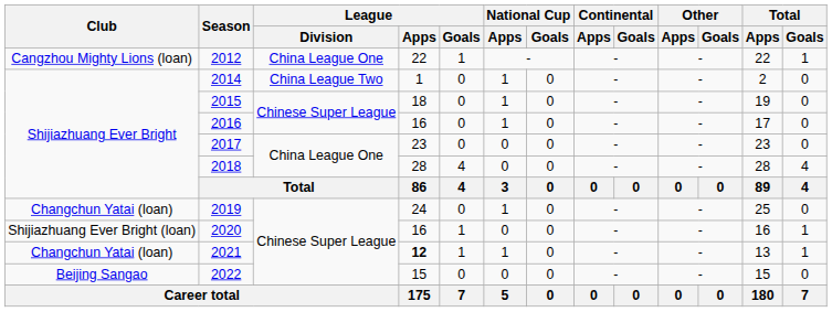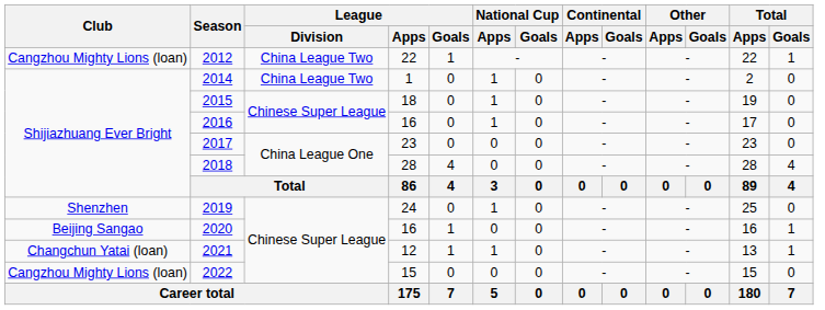 <table class="wikitable" style="text-align: center">
 <tr>
 <th rowspan="2">Club</th>
 <th rowspan="2">Season</th>
 <th colspan="3">League</th>
 <th colspan="2">National Cup</th>
 <th colspan="2">Continental</th>
 <th colspan="2">Other</th>
 <th colspan="2">Total</th>
 </tr>
 <tr>
 <th>Division</th>
 <th>Apps</th>
 <th>Goals</th>
 <th>Apps</th>
 <th>Goals</th>
 <th>Apps</th>
 <th>Goals</th>
 <th>Apps</th>
 <th>Goals</th>
 <th>Apps</th>
 <th>Goals</th>
 </tr>
 <tr>
 <td><a href='#'>Cangzhou Mighty Lions</a> (loan)</td>
 <td><a href='#'>2012</a></td>
-<td><a href='#'>China League One</a></td>
+<td><a href='#'>China League Two</a></td>
 <td>22</td>
 <td>1</td>
 <td colspan="2">-</td>
 <td colspan="2">-</td>
 <td colspan="2">-</td>
 <td>22</td>
 <td>1</td>
 </tr>
 <tr>
 <td rowspan=6><a href='#'>Shijiazhuang Ever Bright</a></td>
 <td><a href='#'>2014</a></td>
 <td><a href='#'>China League Two</a></td>
 <td>1</td>
 <td>0</td>
 <td>1</td>
 <td>0</td>
 <td colspan="2">-</td>
 <td colspan="2">-</td>
 <td>2</td>
 <td>0</td>
 </tr>
 <tr>
 <td><a href='#'>2015</a></td>
 <td rowspan="2"><a href='#'>Chinese Super League</a></td>
 <td>18</td>
 <td>0</td>
 <td>1</td>
 <td>0</td>
 <td colspan="2">-</td>
 <td colspan="2">-</td>
 <td>19</td>
 <td>0</td>
 </tr>
 <tr>
 <td><a href='#'>2016</a></td>
 <td>16</td>
 <td>0</td>
 <td>1</td>
 <td>0</td>
 <td colspan="2">-</td>
 <td colspan="2">-</td>
 <td>17</td>
 <td>0</td>
 </tr>
 <tr>
 <td><a href='#'>2017</a></td>
 <td rowspan="2">China League One</td>
 <td>23</td>
 <td>0</td>
 <td>0</td>
 <td>0</td>
 <td colspan="2">-</td>
 <td colspan="2">-</td>
 <td>23</td>
 <td>0</td>
 </tr>
 <tr>
 <td><a href='#'>2018</a></td>
 <td>28</td>
 <td>4</td>
 <td>0</td>
 <td>0</td>
 <td colspan="2">-</td>
 <td colspan="2">-</td>
 <td>28</td>
 <td>4</td>
 </tr>
 <tr>
 <th colspan=2>Total</th>
 <th>86</th>
 <th>4</th>
 <th>3</th>
 <th>0</th>
 <th>0</th>
 <th>0</th>
 <th>0</th>
 <th>0</th>
 <th>89</th>
 <th>4</th>
 </tr>
 <tr>
-<td><a href='#'>Changchun Yatai</a> (loan)</td>
+<td><a href='#'>Shenzhen</a></td>
 <td><a href='#'>2019</a></td>
 <td rowspan="4">Chinese Super League</td>
 <td>24</td>
 <td>0</td>
 <td>1</td>
 <td>0</td>
 <td colspan="2">-</td>
 <td colspan="2">-</td>
 <td>25</td>
 <td>0</td>
 </tr>
 <tr>
-<td>Shijiazhuang Ever Bright (loan)</td>
+<td><a href='#'>Beijing Sangao</a></td>
 <td><a href='#'>2020</a></td>
 <td>16</td>
 <td>1</td>
 <td>0</td>
 <td>0</td>
 <td colspan="2">-</td>
 <td colspan="2">-</td>
 <td>16</td>
 <td>1</td>
 </tr>
 <tr>
 <td><a href='#'>Changchun Yatai</a> (loan)</td>
 <td><a href='#'>2021</a></td>
-<td><strong>12</strong></td>
+<td>12</td>
 <td>1</td>
 <td>1</td>
 <td>0</td>
 <td colspan="2">-</td>
 <td colspan="2">-</td>
 <td>13</td>
 <td>1</td>
 </tr>
 <tr>
-<td><a href='#'>Beijing Sangao</a></td>
+<td><a href='#'>Cangzhou Mighty Lions</a> (loan)</td>
 <td><a href='#'>2022</a></td>
 <td>15</td>
 <td>0</td>
 <td>0</td>
 <td>0</td>
 <td colspan="2">-</td>
 <td colspan="2">-</td>
 <td>15</td>
 <td>0</td>
 </tr>
 <tr>
 <th colspan=3>Career total</th>
 <th>175</th>
 <th>7</th>
 <th>5</th>
 <th>0</th>
 <th>0</th>
 <th>0</th>
 <th>0</th>
 <th>0</th>
 <th>180</th>
 <th>7</th>
 </tr>
 </table>
